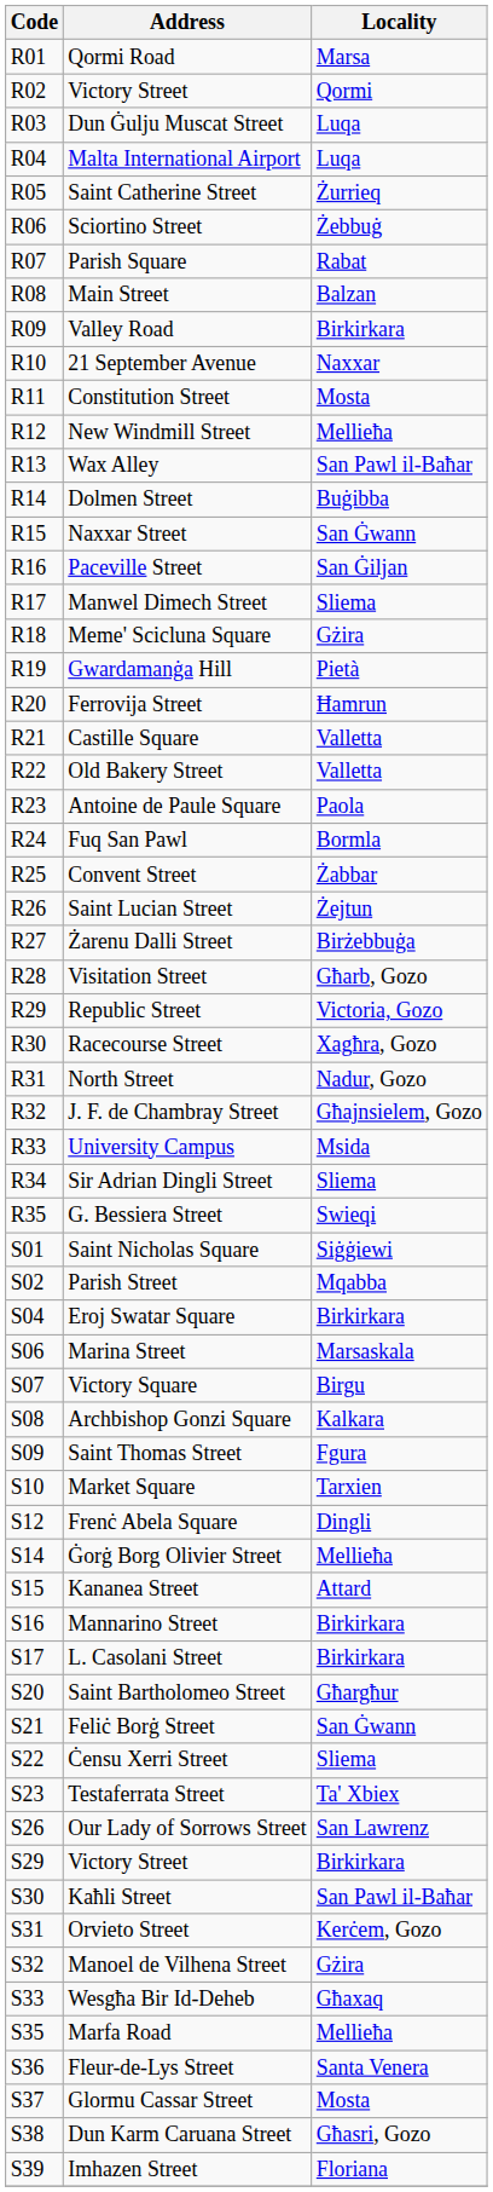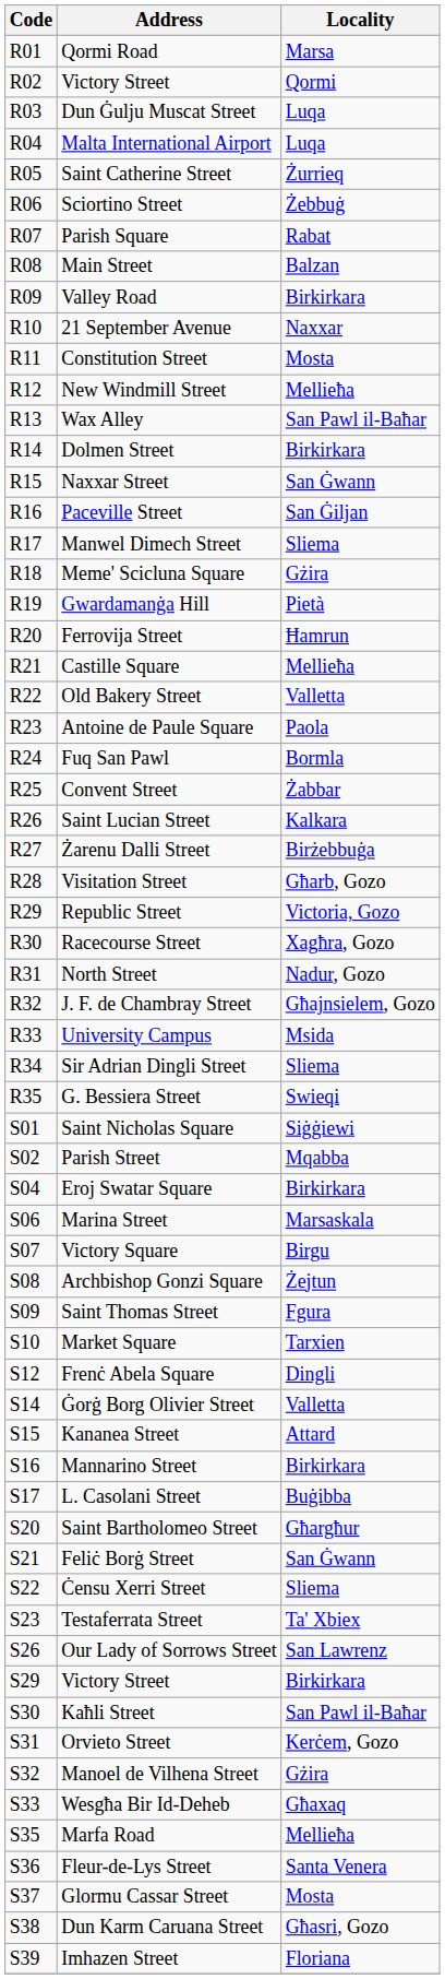 <table class="wikitable sortable" border="1">
 <tr>
 <th>Code</th>
 <th>Address</th>
 <th>Locality</th>
 </tr>
 <tr>
 <td>R01</td>
 <td>Qormi Road</td>
 <td><a href='#'>Marsa</a></td>
 </tr>
 <tr>
 <td>R02</td>
 <td>Victory Street</td>
 <td><a href='#'>Qormi</a></td>
 </tr>
 <tr>
 <td>R03</td>
 <td>Dun Ġulju Muscat Street</td>
 <td><a href='#'>Luqa</a></td>
 </tr>
 <tr>
 <td>R04</td>
 <td><a href='#'>Malta International Airport</a></td>
 <td><a href='#'>Luqa</a></td>
 </tr>
 <tr>
 <td>R05</td>
 <td>Saint Catherine Street</td>
 <td><a href='#'>Żurrieq</a></td>
 </tr>
 <tr>
 <td>R06</td>
 <td>Sciortino Street</td>
 <td><a href='#'>Żebbuġ</a></td>
 </tr>
 <tr>
 <td>R07</td>
 <td>Parish Square</td>
 <td><a href='#'>Rabat</a></td>
 </tr>
 <tr>
 <td>R08</td>
 <td>Main Street</td>
 <td><a href='#'>Balzan</a></td>
 </tr>
 <tr>
 <td>R09</td>
 <td>Valley Road</td>
 <td><a href='#'>Birkirkara</a></td>
 </tr>
 <tr>
 <td>R10</td>
 <td>21 September Avenue</td>
 <td><a href='#'>Naxxar</a></td>
 </tr>
 <tr>
 <td>R11</td>
 <td>Constitution Street</td>
 <td><a href='#'>Mosta</a></td>
 </tr>
 <tr>
 <td>R12</td>
 <td>New Windmill Street</td>
 <td><a href='#'>Mellieħa</a></td>
 </tr>
 <tr>
 <td>R13</td>
 <td>Wax Alley</td>
 <td><a href='#'>San Pawl il-Baħar</a></td>
 </tr>
 <tr>
 <td>R14</td>
 <td>Dolmen Street</td>
-<td><a href='#'>Buġibba</a></td>
+<td><a href='#'>Birkirkara</a></td>
 </tr>
 <tr>
 <td>R15</td>
 <td>Naxxar Street</td>
 <td><a href='#'>San Ġwann</a></td>
 </tr>
 <tr>
 <td>R16</td>
 <td><a href='#'>Paceville</a> Street</td>
 <td><a href='#'>San Ġiljan</a></td>
 </tr>
 <tr>
 <td>R17</td>
 <td>Manwel Dimech Street</td>
 <td><a href='#'>Sliema</a></td>
 </tr>
 <tr>
 <td>R18</td>
 <td>Meme' Scicluna Square</td>
 <td><a href='#'>Gżira</a></td>
 </tr>
 <tr>
 <td>R19</td>
 <td><a href='#'>Gwardamanġa</a> Hill</td>
 <td><a href='#'>Pietà</a></td>
 </tr>
 <tr>
 <td>R20</td>
 <td>Ferrovija Street</td>
 <td><a href='#'>Ħamrun</a></td>
 </tr>
 <tr>
 <td>R21</td>
 <td>Castille Square</td>
-<td><a href='#'>Valletta</a></td>
+<td><a href='#'>Mellieħa</a></td>
 </tr>
 <tr>
 <td>R22</td>
 <td>Old Bakery Street</td>
 <td><a href='#'>Valletta</a></td>
 </tr>
 <tr>
 <td>R23</td>
 <td>Antoine de Paule Square</td>
 <td><a href='#'>Paola</a></td>
 </tr>
 <tr>
 <td>R24</td>
 <td>Fuq San Pawl</td>
 <td><a href='#'>Bormla</a></td>
 </tr>
 <tr>
 <td>R25</td>
 <td>Convent Street</td>
 <td><a href='#'>Żabbar</a></td>
 </tr>
 <tr>
 <td>R26</td>
 <td>Saint Lucian Street</td>
-<td><a href='#'>Żejtun</a></td>
+<td><a href='#'>Kalkara</a></td>
 </tr>
 <tr>
 <td>R27</td>
 <td>Żarenu Dalli Street</td>
 <td><a href='#'>Birżebbuġa</a></td>
 </tr>
 <tr>
 <td>R28</td>
 <td>Visitation Street</td>
 <td><a href='#'>Għarb</a>, Gozo</td>
 </tr>
 <tr>
 <td>R29</td>
 <td>Republic Street</td>
 <td><a href='#'>Victoria, Gozo</a></td>
 </tr>
 <tr>
 <td>R30</td>
 <td>Racecourse Street</td>
 <td><a href='#'>Xagħra</a>, Gozo</td>
 </tr>
 <tr>
 <td>R31</td>
 <td>North Street</td>
 <td><a href='#'>Nadur</a>, Gozo</td>
 </tr>
 <tr>
 <td>R32</td>
 <td>J. F. de Chambray Street</td>
 <td><a href='#'>Għajnsielem</a>, Gozo</td>
 </tr>
 <tr>
 <td>R33</td>
 <td><a href='#'>University Campus</a></td>
 <td><a href='#'>Msida</a></td>
 </tr>
 <tr>
 <td>R34</td>
 <td>Sir Adrian Dingli Street</td>
 <td><a href='#'>Sliema</a></td>
 </tr>
 <tr>
 <td>R35</td>
 <td>G. Bessiera Street</td>
 <td><a href='#'>Swieqi</a></td>
 </tr>
 <tr>
 <td>S01</td>
 <td>Saint Nicholas Square</td>
 <td><a href='#'>Siġġiewi</a></td>
 </tr>
 <tr>
 <td>S02</td>
 <td>Parish Street</td>
 <td><a href='#'>Mqabba</a></td>
 </tr>
 <tr>
 <td>S04</td>
 <td>Eroj Swatar Square</td>
 <td><a href='#'>Birkirkara</a></td>
 </tr>
 <tr>
 <td>S06</td>
 <td>Marina Street</td>
 <td><a href='#'>Marsaskala</a></td>
 </tr>
 <tr>
 <td>S07</td>
 <td>Victory Square</td>
 <td><a href='#'>Birgu</a></td>
 </tr>
 <tr>
 <td>S08</td>
 <td>Archbishop Gonzi Square</td>
-<td><a href='#'>Kalkara</a></td>
+<td><a href='#'>Żejtun</a></td>
 </tr>
 <tr>
 <td>S09</td>
 <td>Saint Thomas Street</td>
 <td><a href='#'>Fgura</a></td>
 </tr>
 <tr>
 <td>S10</td>
 <td>Market Square</td>
 <td><a href='#'>Tarxien</a></td>
 </tr>
 <tr>
 <td>S12</td>
 <td>Frenċ Abela Square</td>
 <td><a href='#'>Dingli</a></td>
 </tr>
 <tr>
 <td>S14</td>
 <td>Ġorġ Borg Olivier Street</td>
-<td><a href='#'>Mellieħa</a></td>
+<td><a href='#'>Valletta</a></td>
 </tr>
 <tr>
 <td>S15</td>
 <td>Kananea Street</td>
 <td><a href='#'>Attard</a></td>
 </tr>
 <tr>
 <td>S16</td>
 <td>Mannarino Street</td>
 <td><a href='#'>Birkirkara</a></td>
 </tr>
 <tr>
 <td>S17</td>
 <td>L. Casolani Street</td>
-<td><a href='#'>Birkirkara</a></td>
+<td><a href='#'>Buġibba</a></td>
 </tr>
 <tr>
 <td>S20</td>
 <td>Saint Bartholomeo Street</td>
 <td><a href='#'>Għargħur</a></td>
 </tr>
 <tr>
 <td>S21</td>
 <td>Feliċ Borġ Street</td>
 <td><a href='#'>San Ġwann</a></td>
 </tr>
 <tr>
 <td>S22</td>
 <td>Ċensu Xerri Street</td>
 <td><a href='#'>Sliema</a></td>
 </tr>
 <tr>
 <td>S23</td>
 <td>Testaferrata Street</td>
 <td><a href='#'>Ta' Xbiex</a></td>
 </tr>
 <tr>
 <td>S26</td>
 <td>Our Lady of Sorrows Street</td>
 <td><a href='#'>San Lawrenz</a></td>
 </tr>
 <tr>
 <td>S29</td>
 <td>Victory Street</td>
 <td><a href='#'>Birkirkara</a></td>
 </tr>
 <tr>
 <td>S30</td>
 <td>Kaħli Street</td>
 <td><a href='#'>San Pawl il-Baħar</a></td>
 </tr>
 <tr>
 <td>S31</td>
 <td>Orvieto Street</td>
 <td><a href='#'>Kerċem</a>, Gozo</td>
 </tr>
 <tr>
 <td>S32</td>
 <td>Manoel de Vilhena Street</td>
 <td><a href='#'>Gżira</a></td>
 </tr>
 <tr>
 <td>S33</td>
 <td>Wesgħa Bir Id-Deheb</td>
 <td><a href='#'>Għaxaq</a></td>
 </tr>
 <tr>
 <td>S35</td>
 <td>Marfa Road</td>
 <td><a href='#'>Mellieħa</a></td>
 </tr>
 <tr>
 <td>S36</td>
 <td>Fleur-de-Lys Street</td>
 <td><a href='#'>Santa Venera</a></td>
 </tr>
 <tr>
 <td>S37</td>
 <td>Glormu Cassar Street</td>
 <td><a href='#'>Mosta</a></td>
 </tr>
 <tr>
 <td>S38</td>
 <td>Dun Karm Caruana Street</td>
 <td><a href='#'>Għasri</a>, Gozo</td>
 </tr>
 <tr>
 <td>S39</td>
 <td>Imhazen Street</td>
 <td><a href='#'>Floriana</a></td>
 </tr>
 <tr>
 </tr>
 </table>
